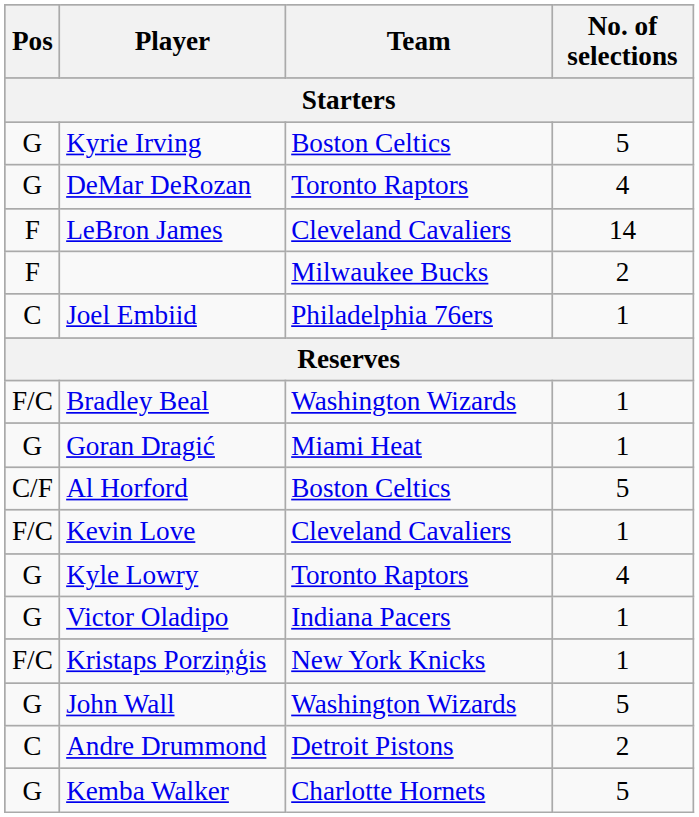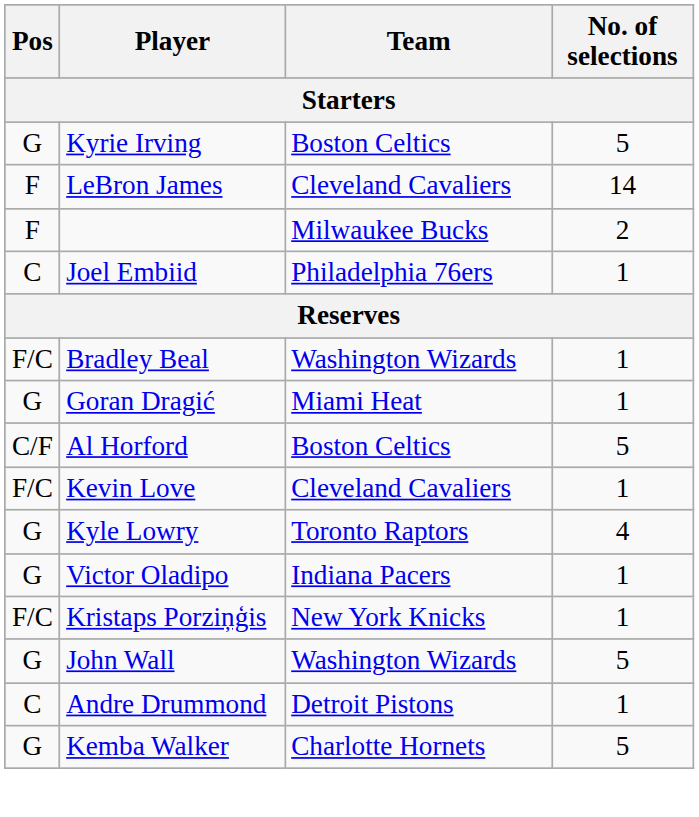 <table class="wikitable" style="text-align:center">
 <tr>
 <th scope="col" width="25px">Pos</th>
 <th scope="col" width="125px">Player</th>
 <th scope="col" width="150px">Team</th>
 <th scope="col" width="75px">No. of selections</th>
 </tr>
 <tr>
 <th scope="col" colspan="4">Starters</th>
 </tr>
 <tr>
 <td>G</td>
 <td style="text-align:left"><a href='#'>Kyrie Irving</a></td>
 <td style="text-align:left"><a href='#'>Boston Celtics</a></td>
 <td>5</td>
-</tr>
-<tr>
-<td>G</td>
-<td style="text-align:left"><a href='#'>DeMar DeRozan</a></td>
-<td style="text-align:left"><a href='#'>Toronto Raptors</a></td>
-<td>4</td>
 </tr>
 <tr>
 <td>F</td>
 <td style="text-align:left"><a href='#'>LeBron James</a></td>
 <td style="text-align:left"><a href='#'>Cleveland Cavaliers</a></td>
 <td>14</td>
 </tr>
 <tr>
 <td>F</td>
 <td style="text-align:left"></td>
 <td style="text-align:left"><a href='#'>Milwaukee Bucks</a></td>
 <td>2</td>
 </tr>
 <tr>
 <td>C</td>
 <td style="text-align:left"><a href='#'>Joel Embiid</a></td>
 <td style="text-align:left"><a href='#'>Philadelphia 76ers</a></td>
 <td>1</td>
 </tr>
 <tr>
 <th scope="col" colspan="4">Reserves</th>
 </tr>
 <tr>
 <td>F/C</td>
 <td style="text-align:left"><a href='#'>Bradley Beal</a></td>
 <td style="text-align:left"><a href='#'>Washington Wizards</a></td>
 <td>1</td>
 </tr>
 <tr>
 <td>G</td>
 <td style="text-align:left"><a href='#'>Goran Dragić</a></td>
 <td style="text-align:left"><a href='#'>Miami Heat</a></td>
 <td>1</td>
 </tr>
 <tr>
 <td>C/F</td>
 <td style="text-align:left"><a href='#'>Al Horford</a></td>
 <td style="text-align:left"><a href='#'>Boston Celtics</a></td>
 <td>5</td>
 </tr>
 <tr>
 <td>F/C</td>
 <td style="text-align:left"><a href='#'>Kevin Love</a></td>
 <td style="text-align:left"><a href='#'>Cleveland Cavaliers</a></td>
 <td>1</td>
 </tr>
 <tr>
 <td>G</td>
 <td style="text-align:left"><a href='#'>Kyle Lowry</a></td>
 <td style="text-align:left"><a href='#'>Toronto Raptors</a></td>
 <td>4</td>
 </tr>
 <tr>
 <td>G</td>
 <td style="text-align:left"><a href='#'>Victor Oladipo</a></td>
 <td style="text-align:left"><a href='#'>Indiana Pacers</a></td>
 <td>1</td>
 </tr>
 <tr>
 <td>F/C</td>
 <td style="text-align:left"><a href='#'>Kristaps Porziņģis</a></td>
 <td style="text-align:left"><a href='#'>New York Knicks</a></td>
 <td>1</td>
 </tr>
 <tr>
 <td>G</td>
 <td style="text-align:left"><a href='#'>John Wall</a></td>
 <td style="text-align:left"><a href='#'>Washington Wizards</a></td>
 <td>5</td>
 </tr>
 <tr>
 <td>C</td>
 <td style="text-align:left"><a href='#'>Andre Drummond</a></td>
 <td style="text-align:left"><a href='#'>Detroit Pistons</a></td>
-<td>2</td>
+<td>1</td>
 </tr>
 <tr>
 <td>G</td>
 <td style="text-align:left"><a href='#'>Kemba Walker</a></td>
 <td style="text-align:left"><a href='#'>Charlotte Hornets</a></td>
 <td>5</td>
 </tr>
 </table>
